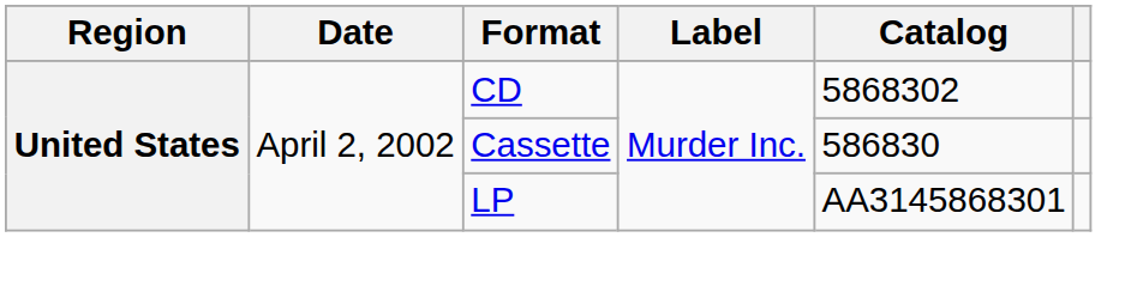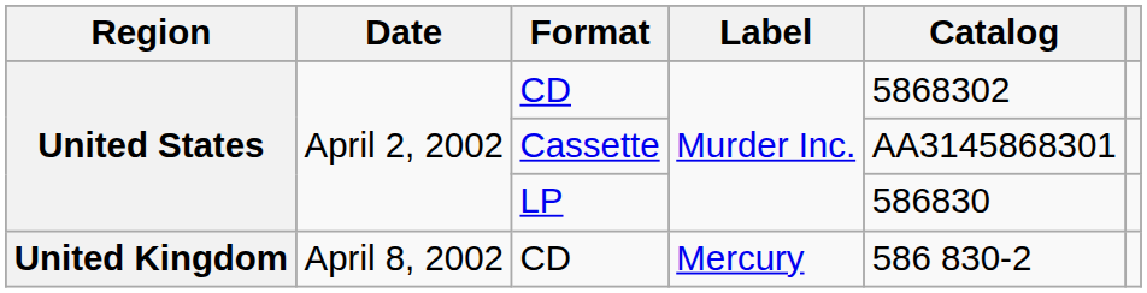 <table class="wikitable plainrowheaders">
 <tr>
 <th scope="col">Region</th>
 <th scope="col">Date</th>
 <th scope="col">Format</th>
 <th scope="col">Label</th>
 <th scope="col">Catalog </th>
 <th scope="col"></th>
 </tr>
 <tr>
 <th scope="row" rowspan="3">United States</th>
 <td rowspan="3">April 2, 2002</td>
 <td><a href='#'>CD</a></td>
 <td rowspan="3"><a href='#'>Murder Inc.</a></td>
 <td>5868302</td>
 <td align="center"></td>
 </tr>
 <tr>
 <td><a href='#'>Cassette</a></td>
+<td>AA3145868301</td>
+<td align="center"></td>
+</tr>
+<tr>
+<td><a href='#'>LP</a></td>
 <td>586830</td>
 <td align="center"></td>
 </tr>
 <tr>
-<td><a href='#'>LP</a></td>
-<td>AA3145868301</td>
+<th scope="row">United Kingdom</th>
+<td>April 8, 2002</td>
+<td>CD</td>
+<td><a href='#'>Mercury</a></td>
+<td>586 830-2</td>
 <td align="center"></td>
 </tr>
 </table>
